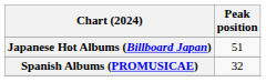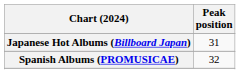 <table class="wikitable sortable plainrowheaders" style="text-align:center">
 <tr>
 <th scope="col">Chart (2024)</th>
 <th scope="col">Peak<br>position</th>
 </tr>
 <tr>
 </tr>
 <tr>
 </tr>
 <tr>
 </tr>
 <tr>
 </tr>
 <tr>
 </tr>
 <tr>
 <th scope="row">Japanese Hot Albums (<em><a href='#'>Billboard Japan</a></em>)</th>
-<td>51</td>
+<td>31</td>
 </tr>
 <tr>
 </tr>
 <tr>
 <th scope="row">Spanish Albums (<a href='#'>PROMUSICAE</a>)</th>
 <td>32</td>
 </tr>
 <tr>
 </tr>
 <tr>
 </tr>
 <tr>
 </tr>
 <tr>
 </tr>
 <tr>
 </tr>
 <tr>
 </tr>
 </table>
